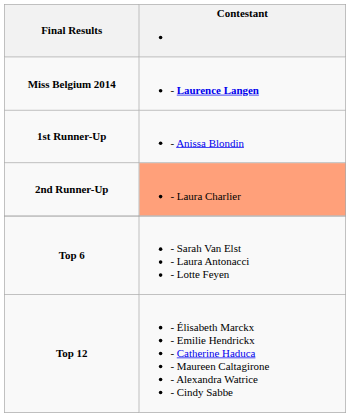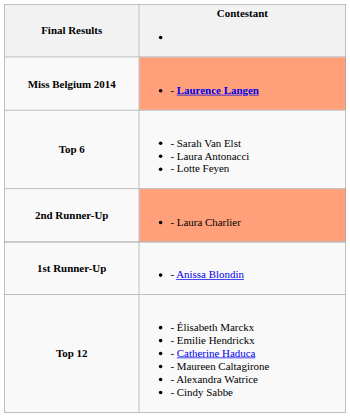 <table class="wikitable sortable" style="font-size:95%;">
 <tr>
 <th width="180">Final Results</th>
 <th width="280">Contestant<br><ul><li></li></ul></th>
 </tr>
 <tr>
 <td style="text-align:center;"><strong>Miss Belgium 2014</strong></td>
-<td><br><ul><li><strong></strong>- <strong><a href='#'>Laurence Langen</a></strong></li></ul></td>
+<td style="background: lightsalmon;"><br><ul><li><strong></strong>- <strong><a href='#'>Laurence Langen</a></strong></li></ul></td>
 </tr>
 <tr>
-<td style="text-align:center;"><strong>1st Runner-Up</strong></td>
-<td><br><ul><li><strong></strong> - <a href='#'>Anissa Blondin</a></li></ul></td>
+<td style="text-align:center;"><strong>Top 6</strong></td>
+<td><br><ul><li><strong></strong> - Sarah Van Elst</li><li><strong></strong>- Laura Antonacci</li><li><strong></strong>- Lotte Feyen</li></ul></td>
 </tr>
 <tr>
 <td style="text-align:center;"><strong> 2nd Runner-Up</strong></td>
 <td style="background: lightsalmon;"><br><ul><li><strong></strong> - Laura Charlier</li></ul></td>
 </tr>
 <tr>
 </tr>
 <tr>
-<td style="text-align:center;"><strong>Top 6</strong></td>
-<td><br><ul><li><strong></strong> - Sarah Van Elst</li><li><strong></strong>- Laura Antonacci</li><li><strong></strong>- Lotte Feyen</li></ul></td>
+<td style="text-align:center;"><strong>1st Runner-Up</strong></td>
+<td><br><ul><li><strong></strong> - <a href='#'>Anissa Blondin</a></li></ul></td>
 </tr>
 <tr>
 <td style="text-align:center;"><strong>Top 12</strong></td>
 <td><br><ul><li><strong></strong> - Élisabeth Marckx</li><li><strong></strong> - Emilie Hendrickx</li><li><strong></strong> - <a href='#'>Catherine Haduca</a></li><li><strong></strong> - Maureen Caltagirone</li><li><strong></strong>- Alexandra Watrice</li><li><strong></strong> - Cindy Sabbe</li></ul></td>
 </tr>
 </table>
